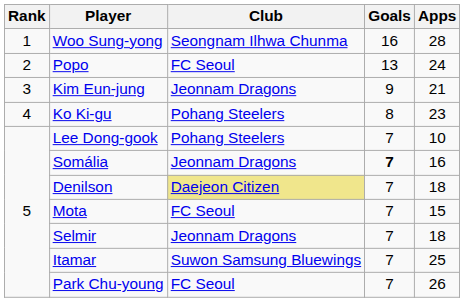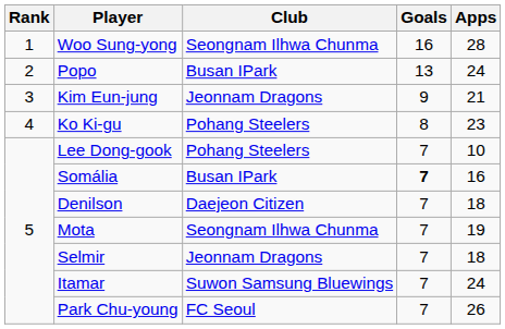 <table class="wikitable">
 <tr>
 <th>Rank</th>
 <th>Player</th>
 <th>Club</th>
 <th>Goals</th>
 <th>Apps</th>
 </tr>
 <tr>
 <td align=center>1</td>
 <td> <a href='#'>Woo Sung-yong</a></td>
 <td><a href='#'>Seongnam Ilhwa Chunma</a></td>
 <td align=center>16</td>
 <td align=center>28</td>
 </tr>
 <tr>
 <td align=center>2</td>
 <td> <a href='#'>Popo</a></td>
-<td><a href='#'>FC Seoul</a></td>
+<td><a href='#'>Busan IPark</a></td>
 <td align=center>13</td>
 <td align=center>24</td>
 </tr>
 <tr>
 <td align=center>3</td>
 <td> <a href='#'>Kim Eun-jung</a></td>
 <td><a href='#'>Jeonnam Dragons</a></td>
 <td align=center>9</td>
 <td align=center>21</td>
 </tr>
 <tr>
 <td align=center>4</td>
 <td> <a href='#'>Ko Ki-gu</a></td>
 <td><a href='#'>Pohang Steelers</a></td>
 <td align=center>8</td>
 <td align=center>23</td>
 </tr>
 <tr>
 <td rowspan="7" align=center>5</td>
 <td> <a href='#'>Lee Dong-gook</a></td>
 <td><a href='#'>Pohang Steelers</a></td>
 <td align=center>7</td>
 <td align=center>10</td>
 </tr>
 <tr>
 <td> <a href='#'>Somália</a></td>
-<td><a href='#'>Jeonnam Dragons</a></td>
+<td><a href='#'>Busan IPark</a></td>
 <td align=center><strong>7</strong></td>
 <td align=center>16</td>
 </tr>
 <tr>
 <td> <a href='#'>Denilson</a></td>
-<td style="background: khaki;"><a href='#'>Daejeon Citizen</a></td>
+<td><a href='#'>Daejeon Citizen</a></td>
 <td align=center>7</td>
 <td align=center>18</td>
 </tr>
 <tr>
 <td> <a href='#'>Mota</a></td>
-<td><a href='#'>FC Seoul</a></td>
+<td><a href='#'>Seongnam Ilhwa Chunma</a></td>
 <td align=center>7</td>
-<td align=center>15</td>
+<td align=center>19</td>
 </tr>
 <tr>
 <td> <a href='#'>Selmir</a></td>
 <td><a href='#'>Jeonnam Dragons</a></td>
 <td align=center>7</td>
 <td align=center>18</td>
 </tr>
 <tr>
 <td> <a href='#'>Itamar</a></td>
 <td><a href='#'>Suwon Samsung Bluewings</a></td>
 <td align=center>7</td>
-<td align=center>25</td>
+<td align=center>24</td>
 </tr>
 <tr>
 <td> <a href='#'>Park Chu-young</a></td>
 <td><a href='#'>FC Seoul</a></td>
 <td align=center>7</td>
 <td align=center>26</td>
 </tr>
 </table>
